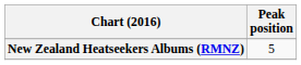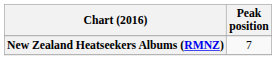 <table class="wikitable sortable plainrowheaders" style="text-align:center">
 <tr>
 <th scope="col">Chart (2016)</th>
 <th scope="col">Peak<br>position</th>
 </tr>
 <tr>
 </tr>
 <tr>
 </tr>
 <tr>
 </tr>
 <tr>
 </tr>
 <tr>
 <th scope="row">New Zealand Heatseekers Albums (<a href='#'>RMNZ</a>)</th>
-<td>5</td>
+<td>7</td>
 </tr>
 <tr>
 </tr>
 <tr>
 </tr>
 <tr>
 </tr>
 <tr>
 </tr>
 <tr>
 </tr>
 <tr>
 </tr>
 <tr>
 </tr>
 </table>
